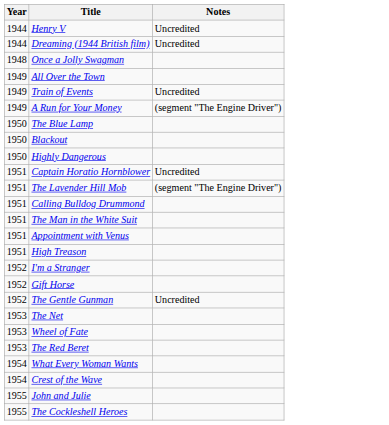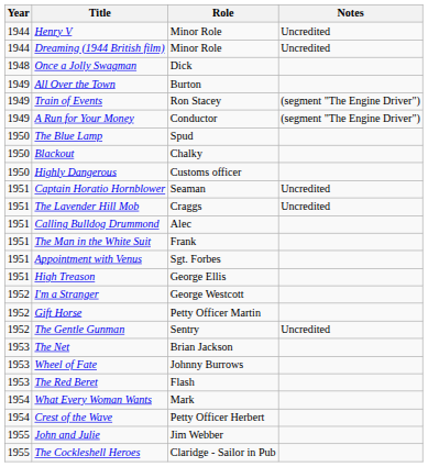 <table class="wikitable">
 <tr>
 <th>Year</th>
 <th>Title</th>
+<th>Role</th>
 <th>Notes</th>
 </tr>
 <tr>
 <td>1944</td>
 <td><em><a href='#'>Henry V</a></em></td>
+<td>Minor Role</td>
 <td>Uncredited</td>
 </tr>
 <tr>
 <td>1944</td>
 <td><em><a href='#'>Dreaming (1944 British film)</a></em></td>
+<td>Minor Role</td>
 <td>Uncredited</td>
 </tr>
 <tr>
 <td>1948</td>
 <td><em><a href='#'>Once a Jolly Swagman</a></em></td>
+<td>Dick</td>
 <td></td>
 </tr>
 <tr>
 <td>1949</td>
 <td><em><a href='#'>All Over the Town</a></em></td>
+<td>Burton</td>
 <td></td>
 </tr>
 <tr>
 <td>1949</td>
 <td><em><a href='#'>Train of Events</a></em></td>
-<td>Uncredited</td>
+<td>Ron Stacey</td>
+<td>(segment "The Engine Driver")</td>
 </tr>
 <tr>
 <td>1949</td>
 <td><em><a href='#'>A Run for Your Money</a></em></td>
+<td>Conductor</td>
 <td>(segment "The Engine Driver")</td>
 </tr>
 <tr>
 <td>1950</td>
 <td><em><a href='#'>The Blue Lamp</a></em></td>
+<td>Spud</td>
 <td></td>
 </tr>
 <tr>
 <td>1950</td>
 <td><em><a href='#'>Blackout</a></em></td>
+<td>Chalky</td>
 <td></td>
 </tr>
 <tr>
 <td>1950</td>
 <td><em><a href='#'>Highly Dangerous</a></em></td>
+<td>Customs officer</td>
 <td></td>
 </tr>
 <tr>
 <td>1951</td>
 <td><em><a href='#'>Captain Horatio Hornblower</a></em></td>
+<td>Seaman</td>
 <td>Uncredited</td>
 </tr>
 <tr>
 <td>1951</td>
 <td><em><a href='#'>The Lavender Hill Mob</a></em></td>
-<td>(segment "The Engine Driver")</td>
+<td>Craggs</td>
+<td>Uncredited</td>
 </tr>
 <tr>
 <td>1951</td>
 <td><em><a href='#'>Calling Bulldog Drummond</a></em></td>
+<td>Alec</td>
 <td></td>
 </tr>
 <tr>
 <td>1951</td>
 <td><em><a href='#'>The Man in the White Suit</a></em></td>
+<td>Frank</td>
 <td></td>
 </tr>
 <tr>
 <td>1951</td>
 <td><em><a href='#'>Appointment with Venus</a></em></td>
+<td>Sgt. Forbes</td>
 <td></td>
 </tr>
 <tr>
 <td>1951</td>
 <td><em><a href='#'>High Treason</a></em></td>
+<td>George Ellis</td>
 <td></td>
 </tr>
 <tr>
 <td>1952</td>
 <td><em><a href='#'>I'm a Stranger</a></em></td>
+<td>George Westcott</td>
 <td></td>
 </tr>
 <tr>
 <td>1952</td>
 <td><em><a href='#'>Gift Horse</a></em></td>
+<td>Petty Officer Martin</td>
 <td></td>
 </tr>
 <tr>
 <td>1952</td>
 <td><em><a href='#'>The Gentle Gunman</a></em></td>
+<td>Sentry</td>
 <td>Uncredited</td>
 </tr>
 <tr>
 <td>1953</td>
 <td><em><a href='#'>The Net</a></em></td>
+<td>Brian Jackson</td>
 <td></td>
 </tr>
 <tr>
 <td>1953</td>
 <td><em><a href='#'>Wheel of Fate</a></em></td>
+<td>Johnny Burrows</td>
 <td></td>
 </tr>
 <tr>
 <td>1953</td>
 <td><em><a href='#'>The Red Beret</a></em></td>
+<td>Flash</td>
 <td></td>
 </tr>
 <tr>
 <td>1954</td>
 <td><em><a href='#'>What Every Woman Wants</a></em></td>
+<td>Mark</td>
 <td></td>
 </tr>
 <tr>
 <td>1954</td>
 <td><em><a href='#'>Crest of the Wave</a></em></td>
+<td>Petty Officer Herbert</td>
 <td></td>
 </tr>
 <tr>
 <td>1955</td>
 <td><em><a href='#'>John and Julie</a></em></td>
+<td>Jim Webber</td>
 <td></td>
 </tr>
 <tr>
 <td>1955</td>
 <td><em><a href='#'>The Cockleshell Heroes</a></em></td>
+<td>Claridge - Sailor in Pub</td>
 <td></td>
 </tr>
 </table>
